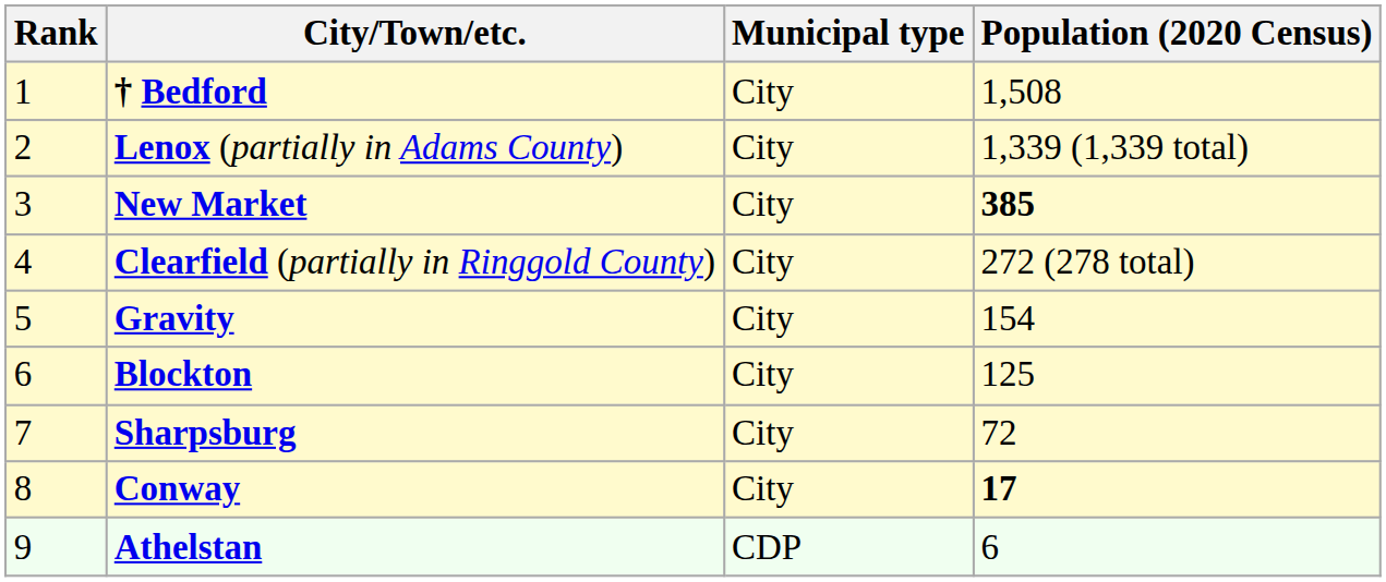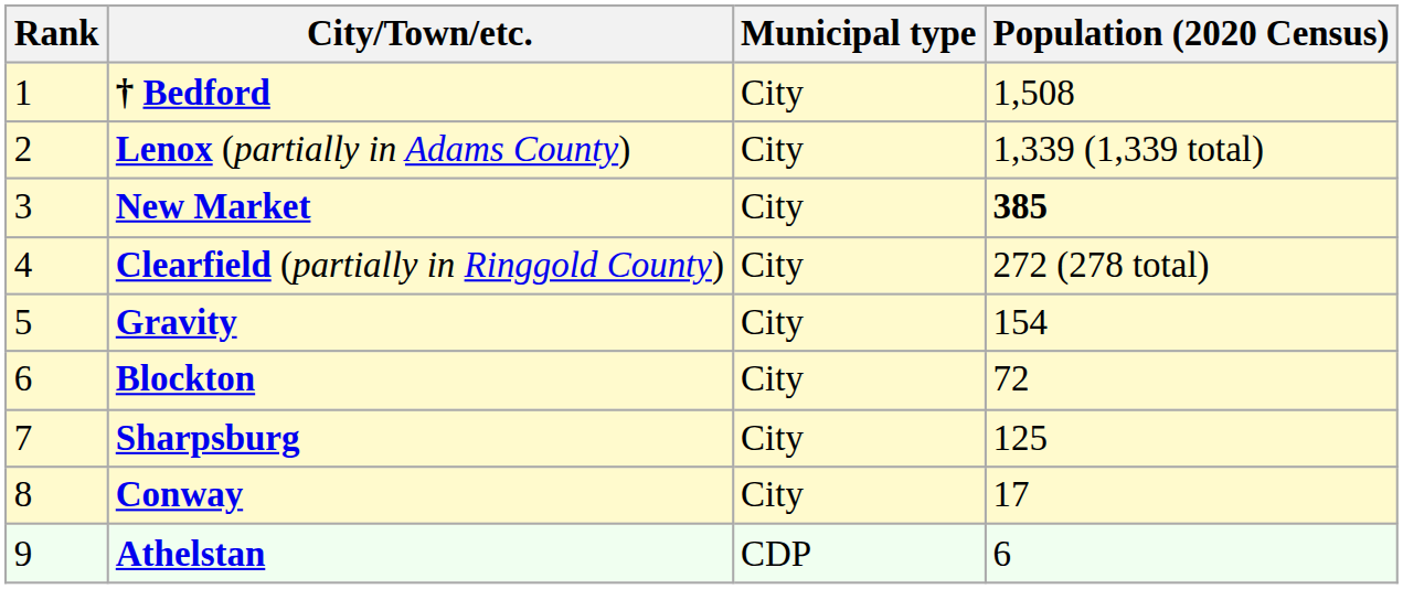 <table class="wikitable sortable">
 <tr>
 <th>Rank</th>
 <th>City/Town/etc.</th>
 <th>Municipal type</th>
 <th>Population (2020 Census)</th>
 </tr>
 <tr style=background-color:#FFFACD>
 <td>1</td>
 <td><strong>†</strong> <strong><a href='#'>Bedford</a></strong></td>
 <td>City</td>
 <td>1,508</td>
 </tr>
 <tr style=background-color:#FFFACD>
 <td>2</td>
 <td><strong><a href='#'>Lenox</a></strong> (<em>partially in <a href='#'>Adams County</a></em>)</td>
 <td>City</td>
 <td>1,339 (1,339 total)</td>
 </tr>
 <tr style=background-color:#FFFACD>
 <td>3</td>
 <td><strong><a href='#'>New Market</a></strong></td>
 <td>City</td>
 <td><strong>385</strong></td>
 </tr>
 <tr style=background-color:#FFFACD>
 <td>4</td>
 <td><strong><a href='#'>Clearfield</a></strong> (<em>partially in <a href='#'>Ringgold County</a></em>)</td>
 <td>City</td>
 <td>272 (278 total)</td>
 </tr>
 <tr style=background-color:#FFFACD>
 <td>5</td>
 <td><strong><a href='#'>Gravity</a></strong></td>
 <td>City</td>
 <td>154</td>
 </tr>
 <tr style=background-color:#FFFACD>
 <td>6</td>
 <td><strong><a href='#'>Blockton</a></strong></td>
 <td>City</td>
-<td>125</td>
+<td>72</td>
 </tr>
 <tr style=background-color:#FFFACD>
 <td>7</td>
 <td><strong><a href='#'>Sharpsburg</a></strong></td>
 <td>City</td>
-<td>72</td>
+<td>125</td>
 </tr>
 <tr style=background-color:#FFFACD>
 <td>8</td>
 <td><strong><a href='#'>Conway</a></strong></td>
 <td>City</td>
-<td><strong>17</strong></td>
+<td>17</td>
 </tr>
 <tr style=background-color:#F0FFF0>
 <td>9</td>
 <td><strong><a href='#'>Athelstan</a></strong></td>
 <td>CDP</td>
 <td>6</td>
 </tr>
 </table>
